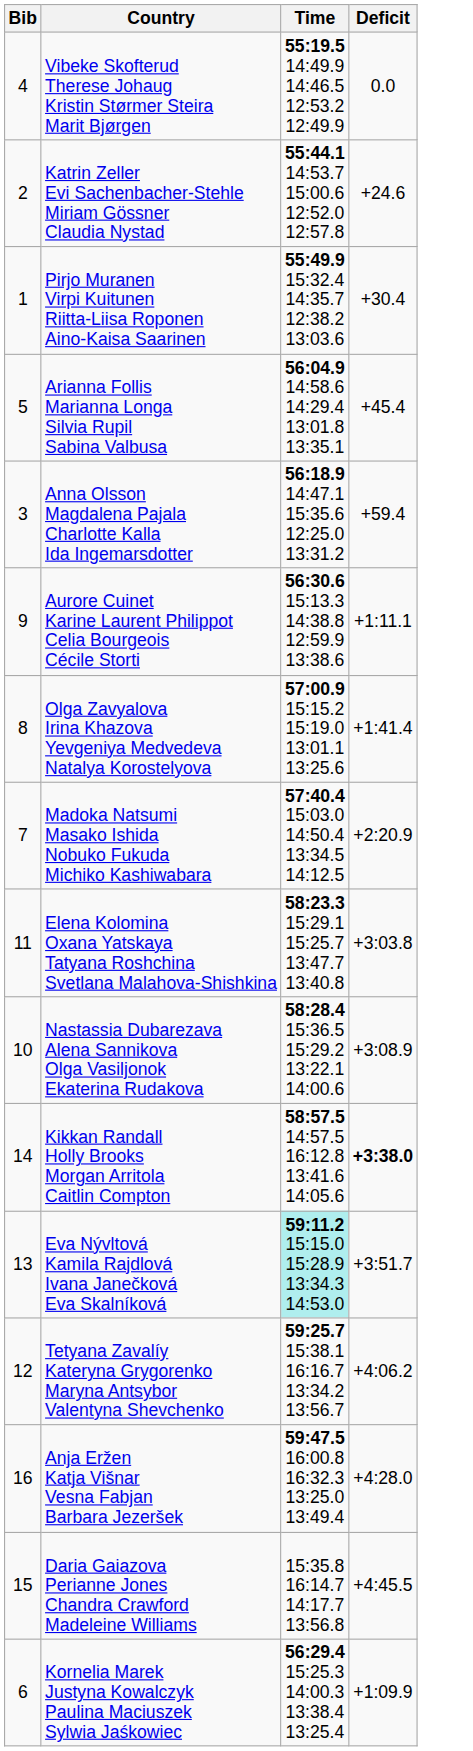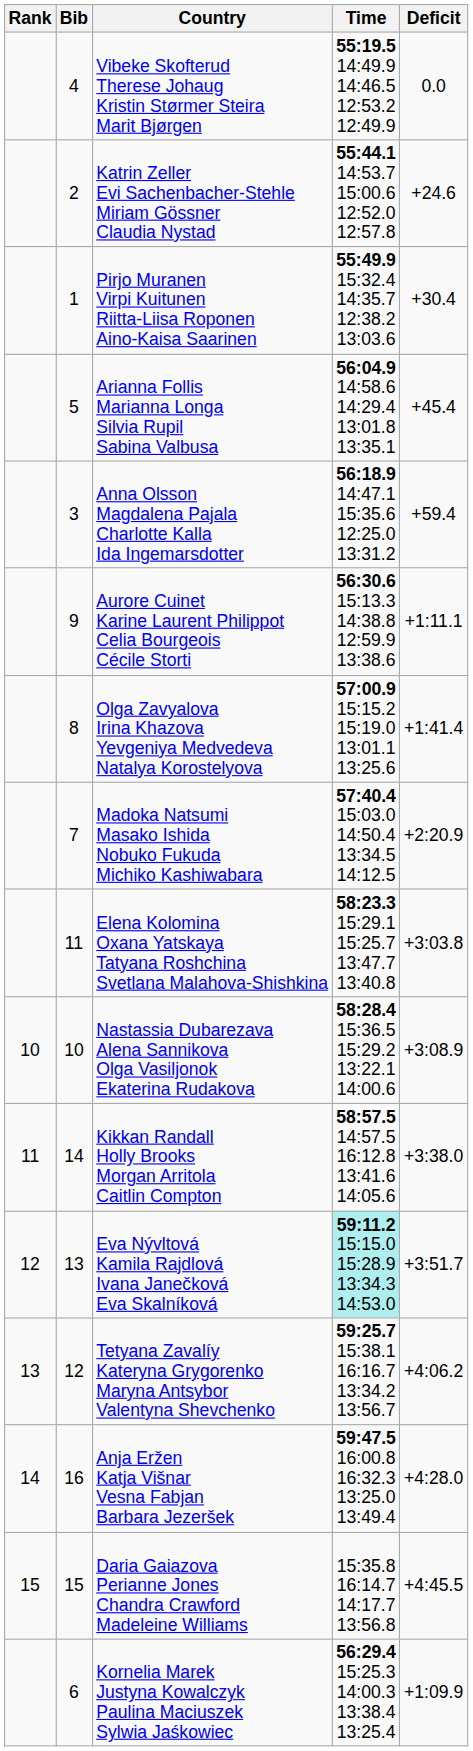 <table class="wikitable sortable" style="text-align:center">
 <tr>
+<th>Rank</th>
 <th>Bib</th>
 <th>Country</th>
 <th>Time</th>
 <th>Deficit</th>
 </tr>
 <tr>
+<td></td>
 <td>4</td>
 <td align="left"><br><a href='#'>Vibeke Skofterud</a><br> <a href='#'>Therese Johaug</a><br><a href='#'>Kristin Størmer Steira</a><br><a href='#'>Marit Bjørgen</a></td>
 <td><strong>55:19.5</strong><br>14:49.9<br>14:46.5<br>12:53.2<br>12:49.9</td>
 <td>0.0</td>
 </tr>
 <tr>
+<td></td>
 <td>2</td>
 <td align="left"><br><a href='#'>Katrin Zeller</a><br> <a href='#'>Evi Sachenbacher-Stehle</a><br><a href='#'>Miriam Gössner</a><br><a href='#'>Claudia Nystad</a></td>
 <td><strong>55:44.1</strong><br>14:53.7<br>15:00.6<br>12:52.0<br>12:57.8</td>
 <td>+24.6</td>
 </tr>
 <tr>
+<td></td>
 <td>1</td>
 <td align="left"><br><a href='#'>Pirjo Muranen</a><br> <a href='#'>Virpi Kuitunen</a><br><a href='#'>Riitta-Liisa Roponen</a><br><a href='#'>Aino-Kaisa Saarinen</a></td>
 <td><strong>55:49.9</strong><br>15:32.4<br>14:35.7<br>12:38.2<br>13:03.6</td>
 <td>+30.4</td>
 </tr>
 <tr>
+<td></td>
 <td>5</td>
 <td align="left"><br><a href='#'>Arianna Follis</a><br> <a href='#'>Marianna Longa</a><br><a href='#'>Silvia Rupil</a><br><a href='#'>Sabina Valbusa</a></td>
 <td><strong>56:04.9</strong><br>14:58.6<br>14:29.4<br>13:01.8<br>13:35.1</td>
 <td>+45.4</td>
 </tr>
 <tr>
+<td></td>
 <td>3</td>
 <td align="left"><br><a href='#'>Anna Olsson</a><br> <a href='#'>Magdalena Pajala</a><br><a href='#'>Charlotte Kalla</a><br><a href='#'>Ida Ingemarsdotter</a></td>
 <td><strong>56:18.9</strong><br>14:47.1<br>15:35.6<br>12:25.0<br>13:31.2</td>
 <td>+59.4</td>
 </tr>
 <tr>
+<td></td>
 <td>9</td>
 <td align="left"><br><a href='#'>Aurore Cuinet</a><br> <a href='#'>Karine Laurent Philippot</a><br><a href='#'>Celia Bourgeois</a><br><a href='#'>Cécile Storti</a></td>
 <td><strong>56:30.6</strong><br>15:13.3<br>14:38.8<br>12:59.9<br>13:38.6</td>
 <td>+1:11.1</td>
 </tr>
 <tr>
+<td></td>
 <td>8</td>
 <td align="left"><br><a href='#'>Olga Zavyalova</a><br> <a href='#'>Irina Khazova</a><br><a href='#'>Yevgeniya Medvedeva</a><br><a href='#'>Natalya Korostelyova</a></td>
 <td><strong>57:00.9</strong><br>15:15.2<br>15:19.0<br>13:01.1<br>13:25.6</td>
 <td>+1:41.4</td>
 </tr>
 <tr>
+<td></td>
 <td>7</td>
 <td align="left"><br><a href='#'>Madoka Natsumi</a><br> <a href='#'>Masako Ishida</a><br><a href='#'>Nobuko Fukuda</a><br><a href='#'>Michiko Kashiwabara</a></td>
 <td><strong>57:40.4</strong><br>15:03.0<br>14:50.4<br>13:34.5<br>14:12.5</td>
 <td>+2:20.9</td>
 </tr>
 <tr>
+<td></td>
 <td>11</td>
 <td align="left"><br><a href='#'>Elena Kolomina</a><br> <a href='#'>Oxana Yatskaya</a><br><a href='#'>Tatyana Roshchina</a><br><a href='#'>Svetlana Malahova-Shishkina</a></td>
 <td><strong>58:23.3</strong><br>15:29.1<br>15:25.7<br>13:47.7<br>13:40.8</td>
 <td>+3:03.8</td>
 </tr>
 <tr>
 <td>10</td>
+<td>10</td>
 <td align="left"><br><a href='#'>Nastassia Dubarezava</a><br> <a href='#'>Alena Sannikova</a><br><a href='#'>Olga Vasiljonok</a><br><a href='#'>Ekaterina Rudakova</a></td>
 <td><strong>58:28.4</strong><br>15:36.5<br>15:29.2<br>13:22.1<br>14:00.6</td>
 <td>+3:08.9</td>
 </tr>
 <tr>
+<td>11</td>
 <td>14</td>
 <td align="left"><br><a href='#'>Kikkan Randall</a><br> <a href='#'>Holly Brooks</a><br><a href='#'>Morgan Arritola</a><br><a href='#'>Caitlin Compton</a></td>
 <td><strong>58:57.5</strong><br>14:57.5<br>16:12.8<br>13:41.6<br>14:05.6</td>
-<td><strong>+3:38.0</strong></td>
+<td>+3:38.0</td>
 </tr>
 <tr>
+<td>12</td>
 <td>13</td>
 <td align="left"><br><a href='#'>Eva Nývltová</a><br> <a href='#'>Kamila Rajdlová</a><br><a href='#'>Ivana Janečková</a><br><a href='#'>Eva Skalníková</a></td>
 <td style="background: paleturquoise;"><strong>59:11.2</strong><br>15:15.0<br>15:28.9<br>13:34.3<br>14:53.0</td>
 <td>+3:51.7</td>
 </tr>
 <tr>
+<td>13</td>
 <td>12</td>
 <td align="left"><br><a href='#'>Tetyana Zavalíy</a><br> <a href='#'>Kateryna Grygorenko</a><br><a href='#'>Maryna Antsybor</a><br><a href='#'>Valentyna Shevchenko</a></td>
 <td><strong>59:25.7</strong><br>15:38.1<br>16:16.7<br>13:34.2<br>13:56.7</td>
 <td>+4:06.2</td>
 </tr>
 <tr>
+<td>14</td>
 <td>16</td>
 <td align="left"><br><a href='#'>Anja Eržen</a><br> <a href='#'>Katja Višnar</a><br><a href='#'>Vesna Fabjan</a><br><a href='#'>Barbara Jezeršek</a></td>
 <td><strong>59:47.5</strong><br>16:00.8<br>16:32.3<br>13:25.0<br>13:49.4</td>
 <td>+4:28.0</td>
 </tr>
 <tr>
 <td>15</td>
+<td>15</td>
 <td align="left"><br><a href='#'>Daria Gaiazova</a><br> <a href='#'>Perianne Jones</a><br><a href='#'>Chandra Crawford</a><br><a href='#'>Madeleine Williams</a></td>
 <td><strong></strong><br>15:35.8<br>16:14.7<br>14:17.7<br>13:56.8</td>
 <td>+4:45.5</td>
 </tr>
 <tr>
+<td></td>
 <td>6</td>
 <td align="left"><br><a href='#'>Kornelia Marek</a><br> <a href='#'>Justyna Kowalczyk</a><br><a href='#'>Paulina Maciuszek</a><br><a href='#'>Sylwia Jaśkowiec</a></td>
 <td><strong>56:29.4</strong> <br>15:25.3<br>14:00.3<br>13:38.4<br>13:25.4</td>
 <td>+1:09.9</td>
 </tr>
 </table>
